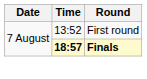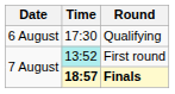 <table class="wikitable">
 <tr>
 <th>Date</th>
 <th>Time</th>
 <th>Round</th>
 </tr>
 <tr>
+<td>6 August</td>
+<td>17:30</td>
+<td>Qualifying</td>
+</tr>
+<tr>
 <td rowspan=2>7 August</td>
-<td>13:52</td>
+<td style="background: paleturquoise;">13:52</td>
 <td>First round</td>
 </tr>
 <tr style="background:lemonchiffon">
 <td><strong>18:57</strong></td>
 <td><strong>Finals</strong></td>
 </tr>
 </table>
